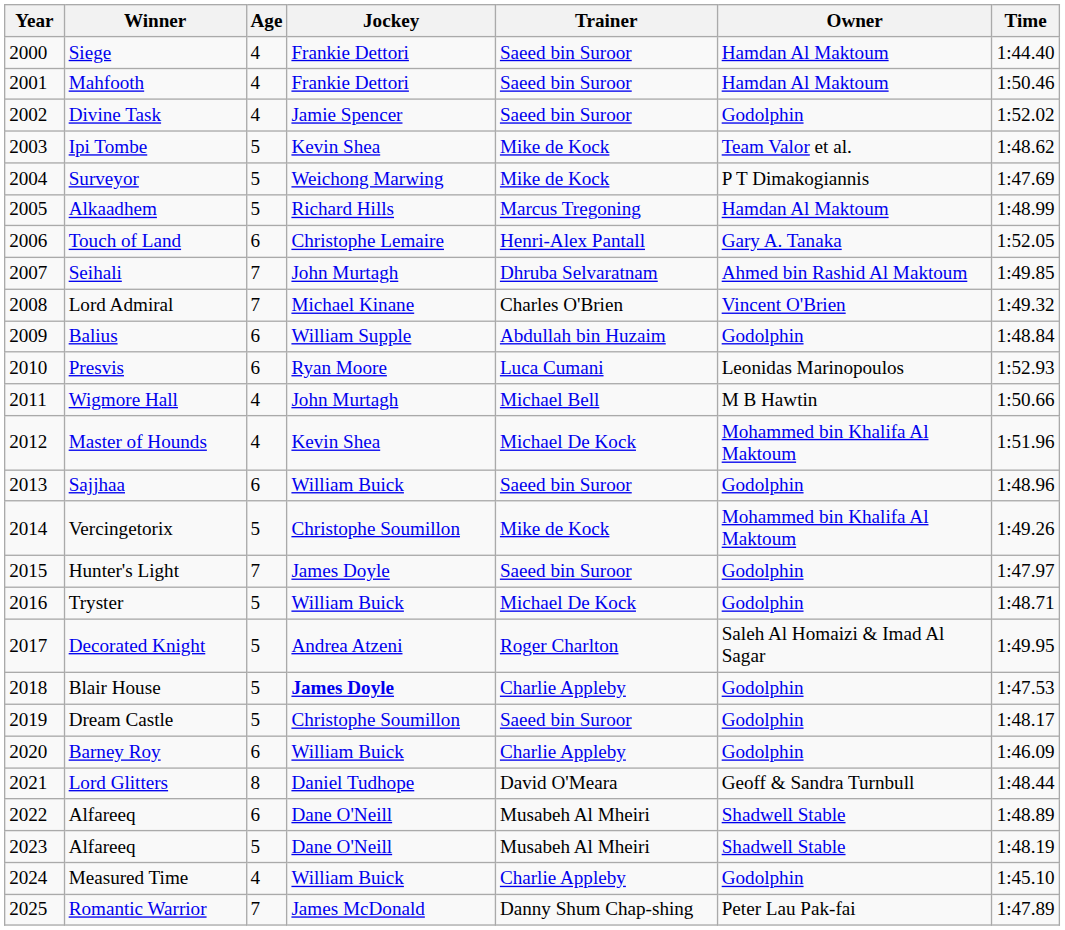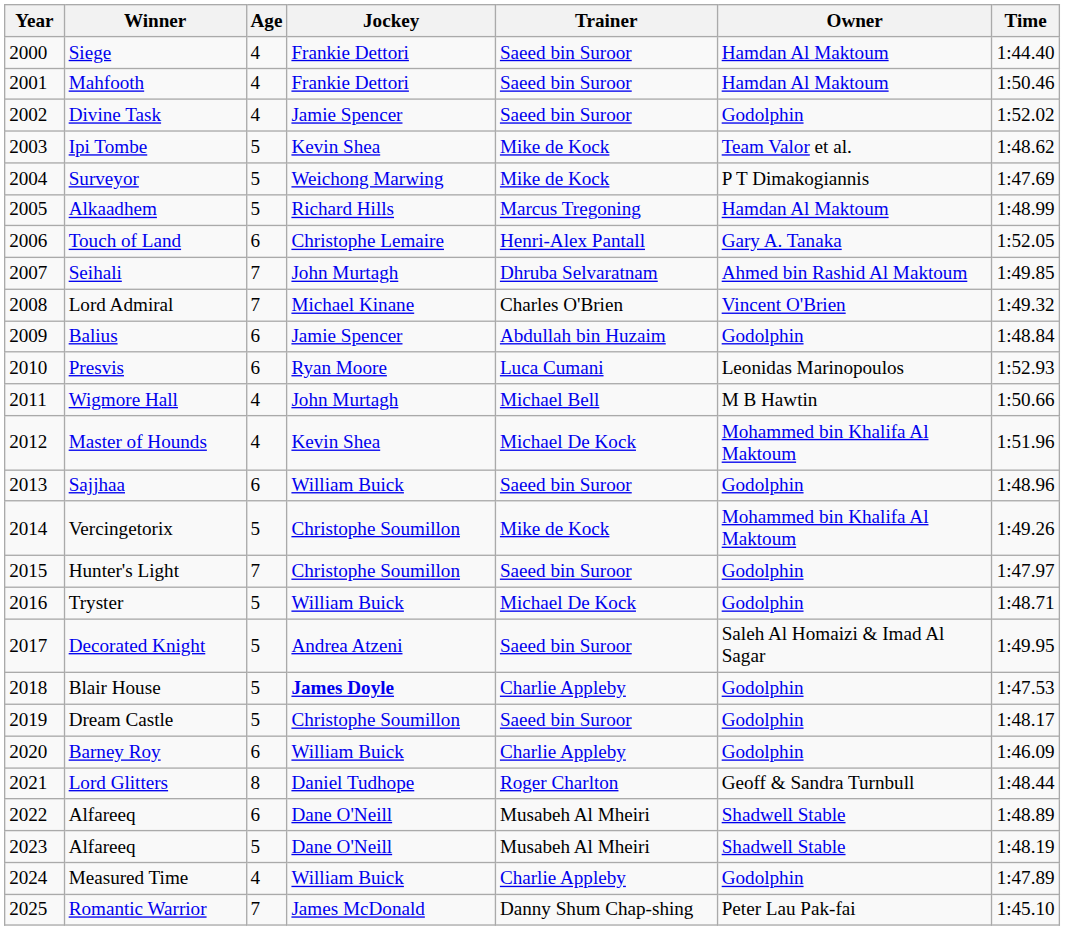 <table class="wikitable sortable" style="font-size:90%">
 <tr>
 <th style="width:38px">Year<br></th>
 <th style="width:130px">Winner<br></th>
 <th>Age<br></th>
 <th style="width:150px">Jockey<br></th>
 <th style="width:160px">Trainer<br></th>
 <th style="width:200px">Owner<br></th>
 <th>Time</th>
 </tr>
 <tr>
 <td>2000</td>
 <td><a href='#'>Siege</a></td>
 <td>4</td>
 <td><a href='#'>Frankie Dettori</a></td>
 <td><a href='#'>Saeed bin Suroor</a></td>
 <td><a href='#'>Hamdan Al Maktoum</a></td>
 <td>1:44.40</td>
 </tr>
 <tr>
 <td>2001</td>
 <td><a href='#'>Mahfooth</a></td>
 <td>4</td>
 <td><a href='#'>Frankie Dettori</a></td>
 <td><a href='#'>Saeed bin Suroor</a></td>
 <td><a href='#'>Hamdan Al Maktoum</a></td>
 <td>1:50.46</td>
 </tr>
 <tr>
 <td>2002</td>
 <td><a href='#'>Divine Task</a></td>
 <td>4</td>
 <td><a href='#'>Jamie Spencer</a></td>
 <td><a href='#'>Saeed bin Suroor</a></td>
 <td><a href='#'>Godolphin</a></td>
 <td>1:52.02</td>
 </tr>
 <tr>
 <td>2003</td>
 <td><a href='#'>Ipi Tombe</a></td>
 <td>5</td>
 <td><a href='#'>Kevin Shea</a></td>
 <td><a href='#'>Mike de Kock</a></td>
 <td><a href='#'>Team Valor</a> et al.</td>
 <td>1:48.62</td>
 </tr>
 <tr>
 <td>2004</td>
 <td><a href='#'>Surveyor</a></td>
 <td>5</td>
 <td><a href='#'>Weichong Marwing</a></td>
 <td><a href='#'>Mike de Kock</a></td>
 <td>P T Dimakogiannis</td>
 <td>1:47.69</td>
 </tr>
 <tr>
 <td>2005</td>
 <td><a href='#'>Alkaadhem</a></td>
 <td>5</td>
 <td><a href='#'>Richard Hills</a></td>
 <td><a href='#'>Marcus Tregoning</a></td>
 <td><a href='#'>Hamdan Al Maktoum</a></td>
 <td>1:48.99</td>
 </tr>
 <tr>
 <td>2006</td>
 <td><a href='#'>Touch of Land</a></td>
 <td>6</td>
 <td><a href='#'>Christophe Lemaire</a></td>
 <td><a href='#'>Henri-Alex Pantall</a></td>
 <td><a href='#'>Gary A. Tanaka</a></td>
 <td>1:52.05</td>
 </tr>
 <tr>
 <td>2007</td>
 <td><a href='#'>Seihali</a></td>
 <td>7</td>
 <td><a href='#'>John Murtagh</a></td>
 <td><a href='#'>Dhruba Selvaratnam</a></td>
 <td><a href='#'>Ahmed bin Rashid Al Maktoum</a></td>
 <td>1:49.85</td>
 </tr>
 <tr>
 <td>2008</td>
 <td>Lord Admiral</td>
 <td>7</td>
 <td><a href='#'>Michael Kinane</a></td>
 <td>Charles O'Brien</td>
 <td><a href='#'>Vincent O'Brien</a></td>
 <td>1:49.32</td>
 </tr>
 <tr>
 <td>2009</td>
 <td><a href='#'>Balius</a></td>
 <td>6</td>
-<td><a href='#'>William Supple</a></td>
+<td><a href='#'>Jamie Spencer</a></td>
 <td><a href='#'>Abdullah bin Huzaim</a></td>
 <td><a href='#'>Godolphin</a></td>
 <td>1:48.84</td>
 </tr>
 <tr>
 <td>2010</td>
 <td><a href='#'>Presvis</a></td>
 <td>6</td>
 <td><a href='#'>Ryan Moore</a></td>
 <td><a href='#'>Luca Cumani</a></td>
 <td>Leonidas Marinopoulos</td>
 <td>1:52.93</td>
 </tr>
 <tr>
 <td>2011</td>
 <td><a href='#'>Wigmore Hall</a></td>
 <td>4</td>
 <td><a href='#'>John Murtagh</a></td>
 <td><a href='#'>Michael Bell</a></td>
 <td>M B Hawtin</td>
 <td>1:50.66</td>
 </tr>
 <tr>
 <td>2012</td>
 <td><a href='#'>Master of Hounds</a></td>
 <td>4</td>
 <td><a href='#'>Kevin Shea</a></td>
 <td><a href='#'>Michael De Kock</a></td>
 <td><a href='#'>Mohammed bin Khalifa Al Maktoum</a></td>
 <td>1:51.96</td>
 </tr>
 <tr>
 <td>2013</td>
 <td><a href='#'>Sajjhaa</a></td>
 <td>6</td>
 <td><a href='#'>William Buick</a></td>
 <td><a href='#'>Saeed bin Suroor</a></td>
 <td><a href='#'>Godolphin</a></td>
 <td>1:48.96</td>
 </tr>
 <tr>
 <td>2014</td>
 <td>Vercingetorix</td>
 <td>5</td>
 <td><a href='#'>Christophe Soumillon</a></td>
 <td><a href='#'>Mike de Kock</a></td>
 <td><a href='#'>Mohammed bin Khalifa Al Maktoum</a></td>
 <td>1:49.26</td>
 </tr>
 <tr>
 <td>2015</td>
 <td>Hunter's Light</td>
 <td>7</td>
-<td><a href='#'>James Doyle</a></td>
+<td><a href='#'>Christophe Soumillon</a></td>
 <td><a href='#'>Saeed bin Suroor</a></td>
 <td><a href='#'>Godolphin</a></td>
 <td>1:47.97</td>
 </tr>
 <tr>
 <td>2016</td>
 <td>Tryster</td>
 <td>5</td>
 <td><a href='#'>William Buick</a></td>
 <td><a href='#'>Michael De Kock</a></td>
 <td><a href='#'>Godolphin</a></td>
 <td>1:48.71</td>
 </tr>
 <tr>
 <td>2017</td>
 <td><a href='#'>Decorated Knight</a></td>
 <td>5</td>
 <td><a href='#'>Andrea Atzeni</a></td>
-<td><a href='#'>Roger Charlton</a></td>
+<td><a href='#'>Saeed bin Suroor</a></td>
 <td>Saleh Al Homaizi & Imad Al Sagar</td>
 <td>1:49.95</td>
 </tr>
 <tr>
 <td>2018</td>
 <td>Blair House</td>
 <td>5</td>
 <td><strong><a href='#'>James Doyle</a></strong></td>
 <td><a href='#'>Charlie Appleby</a></td>
 <td><a href='#'>Godolphin</a></td>
 <td>1:47.53</td>
 </tr>
 <tr>
 <td>2019</td>
 <td>Dream Castle</td>
 <td>5</td>
 <td><a href='#'>Christophe Soumillon</a></td>
 <td><a href='#'>Saeed bin Suroor</a></td>
 <td><a href='#'>Godolphin</a></td>
 <td>1:48.17</td>
 </tr>
 <tr>
 <td>2020</td>
 <td><a href='#'>Barney Roy</a></td>
 <td>6</td>
 <td><a href='#'>William Buick</a></td>
 <td><a href='#'>Charlie Appleby</a></td>
 <td><a href='#'>Godolphin</a></td>
 <td>1:46.09</td>
 </tr>
 <tr>
 <td>2021</td>
 <td><a href='#'>Lord Glitters</a></td>
 <td>8</td>
 <td><a href='#'>Daniel Tudhope</a></td>
-<td>David O'Meara</td>
+<td><a href='#'>Roger Charlton</a></td>
 <td>Geoff & Sandra Turnbull</td>
 <td>1:48.44</td>
 </tr>
 <tr>
 <td>2022</td>
 <td>Alfareeq</td>
 <td>6</td>
 <td><a href='#'>Dane O'Neill</a></td>
 <td>Musabeh Al Mheiri</td>
 <td><a href='#'>Shadwell Stable</a></td>
 <td>1:48.89</td>
 </tr>
 <tr>
 <td>2023</td>
 <td>Alfareeq</td>
 <td>5</td>
 <td><a href='#'>Dane O'Neill</a></td>
 <td>Musabeh Al Mheiri</td>
 <td><a href='#'>Shadwell Stable</a></td>
 <td>1:48.19</td>
 </tr>
 <tr>
 <td>2024</td>
 <td>Measured Time</td>
 <td>4</td>
 <td><a href='#'>William Buick</a></td>
 <td><a href='#'>Charlie Appleby</a></td>
 <td><a href='#'>Godolphin</a></td>
-<td>1:45.10</td>
+<td>1:47.89</td>
 </tr>
 <tr>
 <td>2025</td>
 <td><a href='#'>Romantic Warrior</a></td>
 <td>7</td>
 <td><a href='#'>James McDonald</a></td>
 <td>Danny Shum Chap-shing</td>
 <td>Peter Lau Pak-fai</td>
-<td>1:47.89</td>
+<td>1:45.10</td>
 </tr>
 </table>
